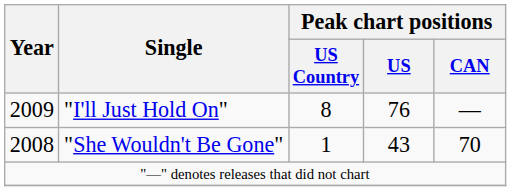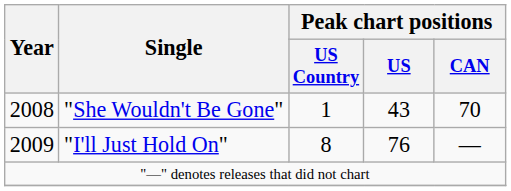 <table class="wikitable" style="text-align:center;">
 <tr>
 <th rowspan="2">Year</th>
 <th rowspan="2">Single</th>
 <th colspan="3">Peak chart positions</th>
 </tr>
 <tr style="font-size:smaller;">
 <th width="45"><a href='#'>US Country</a></th>
 <th width="45"><a href='#'>US</a></th>
 <th width="45"><a href='#'>CAN</a></th>
 </tr>
 <tr>
+<td>2008</td>
+<td align="left">"<a href='#'>She Wouldn't Be Gone</a>"</td>
+<td>1</td>
+<td>43</td>
+<td>70</td>
+</tr>
+<tr>
 <td>2009</td>
 <td align="left">"<a href='#'>I'll Just Hold On</a>"</td>
 <td>8</td>
 <td>76</td>
 <td>—</td>
 </tr>
 <tr>
-<td>2008</td>
-<td align="left">"<a href='#'>She Wouldn't Be Gone</a>"</td>
-<td>1</td>
-<td>43</td>
-<td>70</td>
-</tr>
-<tr>
 <td colspan="5" style="font-size:8pt">"—" denotes releases that did not chart</td>
 </tr>
 <tr>
 </tr>
 </table>
